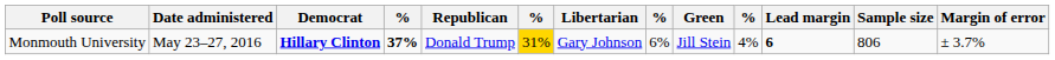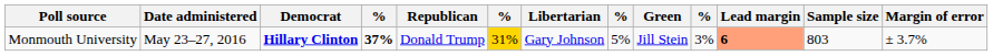 <table class="wikitable">
 <tr valign=bottom>
 <th>Poll source</th>
 <th>Date administered</th>
 <th>Democrat</th>
 <th>%</th>
 <th>Republican</th>
 <th>%</th>
 <th>Libertarian</th>
 <th>%</th>
 <th>Green</th>
 <th>%</th>
 <th>Lead margin</th>
 <th>Sample size</th>
 <th>Margin of error</th>
 </tr>
 <tr>
 <td>Monmouth University</td>
 <td>May 23–27, 2016</td>
 <td><strong><a href='#'>Hillary Clinton</a></strong></td>
 <td><strong>37%</strong></td>
 <td><a href='#'>Donald Trump</a></td>
 <td style="background: gold;">31%</td>
 <td><a href='#'>Gary Johnson</a></td>
-<td>6%</td>
+<td>5%</td>
 <td><a href='#'>Jill Stein</a></td>
-<td>4%</td>
-<td><strong>6</strong></td>
-<td>806</td>
+<td>3%</td>
+<td style="background: lightsalmon;"><strong>6</strong></td>
+<td>803</td>
 <td>± 3.7%</td>
 </tr>
 </table>
